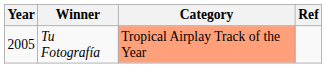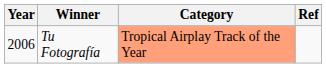 <table class="wikitable" width="60%">
 <tr>
 <th align="left">Year</th>
 <th align="left">Winner</th>
 <th align="left">Category</th>
 <th>Ref</th>
 </tr>
 <tr>
-<td align="left">2005</td>
+<td align="left">2006</td>
 <td align="left"><em>Tu Fotografía</em></td>
 <td align="left" style="background: lightsalmon;">Tropical Airplay Track of the Year</td>
 <td align="center"></td>
 </tr>
 </table>
